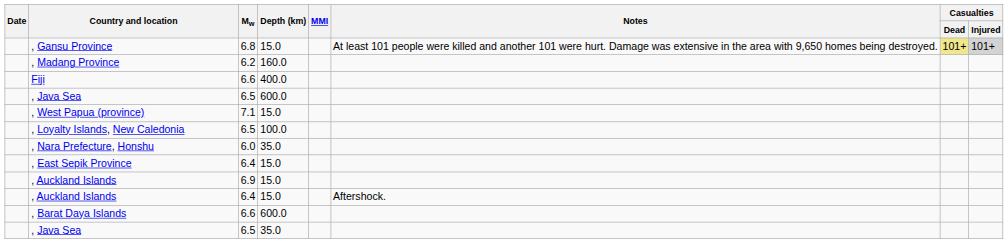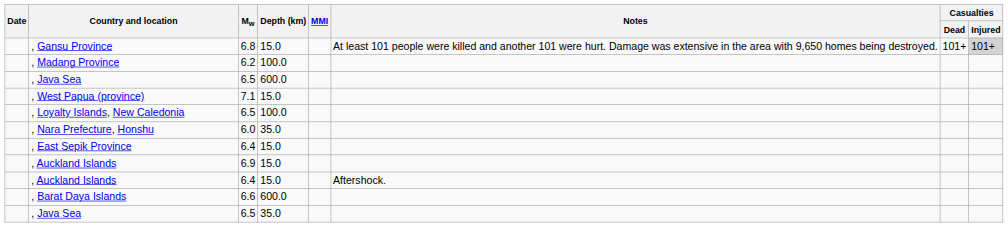 <table class="wikitable sortable sort-under" style="border:1px black; margin-left:1em;">
 <tr>
 <th rowspan="2"><small>Date</small></th>
 <th rowspan="2" style="width: 310px"><small>Country and location</small></th>
 <th rowspan="2"><small>M<sub>w</sub></small></th>
 <th rowspan="2"><small>Depth (km)</small></th>
 <th rowspan="2"><small><a href='#'>MMI</a></small></th>
 <th rowspan="2" class="unsortable"><small>Notes</small></th>
 <th colspan="2"><small>Casualties</small></th>
 </tr>
 <tr>
 <th><small>Dead</small></th>
 <th><small>Injured</small></th>
 </tr>
 <tr>
 <td></td>
 <td>, <a href='#'>Gansu Province</a></td>
 <td>6.8</td>
 <td>15.0</td>
 <td></td>
 <td>At least 101 people were killed and another 101 were hurt. Damage was extensive in the area with 9,650 homes being destroyed.</td>
-<td style="background: khaki;">101+</td>
+<td>101+</td>
 <td style="background: lightgrey;">101+</td>
 </tr>
 <tr>
 <td></td>
 <td>, <a href='#'>Madang Province</a></td>
 <td>6.2</td>
-<td>160.0</td>
-<td></td>
-<td></td>
-<td></td>
-<td></td>
-</tr>
-<tr>
-<td></td>
-<td> <a href='#'>Fiji</a></td>
-<td>6.6</td>
-<td>400.0</td>
+<td>100.0</td>
 <td></td>
 <td></td>
 <td></td>
 <td></td>
 </tr>
 <tr>
 <td></td>
 <td>, <a href='#'>Java Sea</a></td>
 <td>6.5</td>
 <td>600.0</td>
 <td></td>
 <td></td>
 <td></td>
 <td></td>
 </tr>
 <tr>
 <td></td>
 <td>, <a href='#'>West Papua (province)</a></td>
 <td>7.1</td>
 <td>15.0</td>
 <td></td>
 <td></td>
 <td></td>
 <td></td>
 </tr>
 <tr>
 <td></td>
 <td>, <a href='#'>Loyalty Islands</a>, <a href='#'>New Caledonia</a></td>
 <td>6.5</td>
 <td>100.0</td>
 <td></td>
 <td></td>
 <td></td>
 <td></td>
 </tr>
 <tr>
 <td></td>
 <td>, <a href='#'>Nara Prefecture</a>, <a href='#'>Honshu</a></td>
 <td>6.0</td>
 <td>35.0</td>
 <td></td>
 <td></td>
 <td></td>
 <td></td>
 </tr>
 <tr>
 <td></td>
 <td>, <a href='#'>East Sepik Province</a></td>
 <td>6.4</td>
 <td>15.0</td>
 <td></td>
 <td></td>
 <td></td>
 <td></td>
 </tr>
 <tr>
 <td></td>
 <td>, <a href='#'>Auckland Islands</a></td>
 <td>6.9</td>
 <td>15.0</td>
 <td></td>
 <td></td>
 <td></td>
 <td></td>
 </tr>
 <tr>
 <td></td>
 <td>, <a href='#'>Auckland Islands</a></td>
 <td>6.4</td>
 <td>15.0</td>
 <td></td>
 <td>Aftershock.</td>
 <td></td>
 <td></td>
 </tr>
 <tr>
 <td></td>
 <td>, <a href='#'>Barat Daya Islands</a></td>
 <td>6.6</td>
 <td>600.0</td>
 <td></td>
 <td></td>
 <td></td>
 <td></td>
 </tr>
 <tr>
 <td></td>
 <td>, <a href='#'>Java Sea</a></td>
 <td>6.5</td>
 <td>35.0</td>
 <td></td>
 <td></td>
 <td></td>
 <td></td>
 </tr>
 </table>
